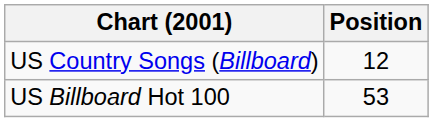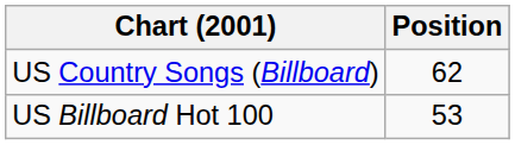 <table class="wikitable sortable">
 <tr>
 <th scope="col">Chart (2001)</th>
 <th scope="col">Position</th>
 </tr>
 <tr>
 <td>US <a href='#'>Country Songs</a> (<em><a href='#'>Billboard</a></em>)</td>
-<td align="center">12</td>
+<td align="center">62</td>
 </tr>
 <tr>
 <td>US <em>Billboard</em> Hot 100</td>
 <td align="center">53</td>
 </tr>
 </table>
